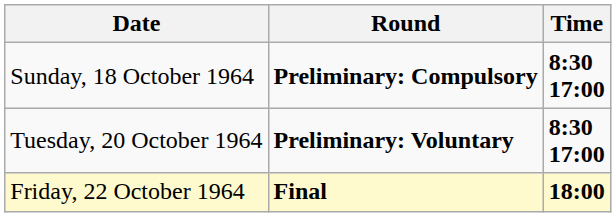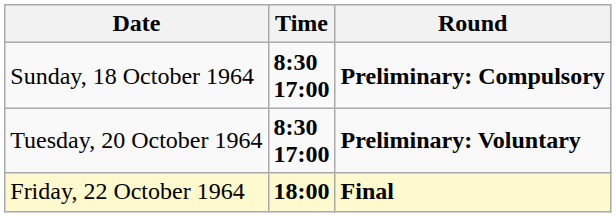 <table class="wikitable">
 <tr>
 <th>Date</th>
+<th>Time</th>
 <th>Round</th>
-<th>Time</th>
 </tr>
 <tr>
 <td>Sunday, 18 October 1964</td>
+<td><strong>8:30</strong><br><strong>17:00</strong></td>
 <td><strong>Preliminary: Compulsory</strong></td>
-<td><strong>8:30</strong><br><strong>17:00</strong></td>
 </tr>
 <tr>
 <td>Tuesday, 20 October 1964</td>
+<td><strong>8:30</strong><br><strong>17:00</strong></td>
 <td><strong>Preliminary: Voluntary</strong></td>
-<td><strong>8:30</strong><br><strong>17:00</strong></td>
 </tr>
 <tr style=background:lemonchiffon>
 <td>Friday, 22 October 1964</td>
+<td><strong>18:00</strong></td>
 <td><strong>Final</strong></td>
-<td><strong>18:00</strong></td>
 </tr>
 </table>
